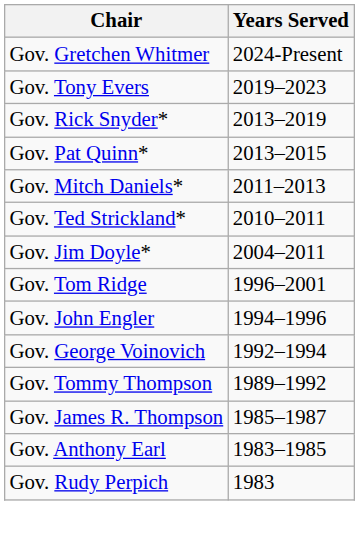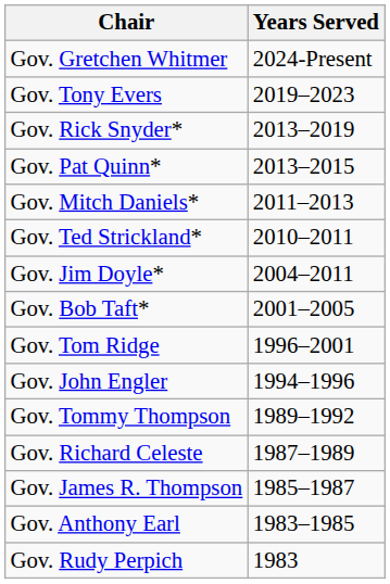 <table class="wikitable">
 <tr>
 <th>Chair</th>
 <th>Years Served</th>
 </tr>
 <tr>
 <td>Gov. <a href='#'>Gretchen Whitmer</a></td>
 <td>2024-Present</td>
 </tr>
 <tr>
 <td>Gov. <a href='#'>Tony Evers</a></td>
 <td>2019–2023</td>
 </tr>
 <tr>
 <td>Gov. <a href='#'>Rick Snyder</a>*</td>
 <td>2013–2019</td>
 </tr>
 <tr>
 <td>Gov. <a href='#'>Pat Quinn</a>*</td>
 <td>2013–2015</td>
 </tr>
 <tr>
 <td>Gov. <a href='#'>Mitch Daniels</a>*</td>
 <td>2011–2013</td>
 </tr>
 <tr>
 <td>Gov. <a href='#'>Ted Strickland</a>*</td>
 <td>2010–2011</td>
 </tr>
 <tr>
 <td>Gov. <a href='#'>Jim Doyle</a>*</td>
 <td>2004–2011</td>
 </tr>
 <tr>
+<td>Gov. <a href='#'>Bob Taft</a>*</td>
+<td>2001–2005</td>
+</tr>
+<tr>
 <td>Gov. <a href='#'>Tom Ridge</a></td>
 <td>1996–2001</td>
 </tr>
 <tr>
 <td>Gov. <a href='#'>John Engler</a></td>
 <td>1994–1996</td>
 </tr>
 <tr>
-<td>Gov. <a href='#'>George Voinovich</a></td>
-<td>1992–1994</td>
+<td>Gov. <a href='#'>Tommy Thompson</a></td>
+<td>1989–1992</td>
 </tr>
 <tr>
-<td>Gov. <a href='#'>Tommy Thompson</a></td>
-<td>1989–1992</td>
+<td>Gov. <a href='#'>Richard Celeste</a></td>
+<td>1987–1989</td>
 </tr>
 <tr>
 <td>Gov. <a href='#'>James R. Thompson</a></td>
 <td>1985–1987</td>
 </tr>
 <tr>
 <td>Gov. <a href='#'>Anthony Earl</a></td>
 <td>1983–1985</td>
 </tr>
 <tr>
 <td>Gov. <a href='#'>Rudy Perpich</a></td>
 <td>1983</td>
 </tr>
 </table>
